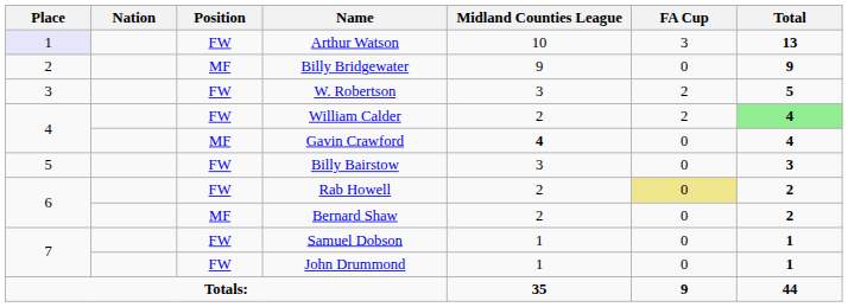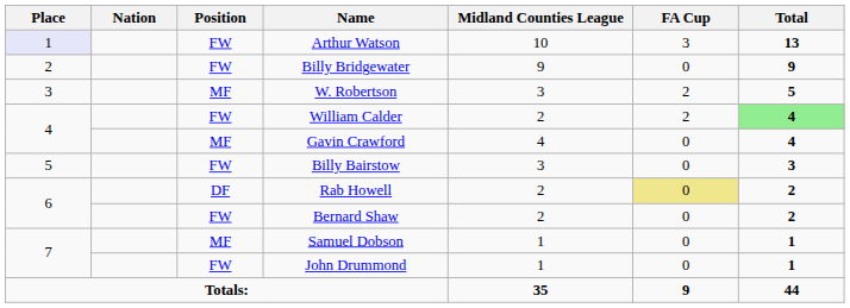 <table class="wikitable" style="font-size: 95%; text-align: center;">
 <tr>
 <th width=80>Place</th>
 <th width=80>Nation</th>
 <th width=80>Position</th>
 <th width=180>Name</th>
 <th width=180>Midland Counties League</th>
 <th width=100>FA Cup</th>
 <th width=100>Total</th>
 </tr>
 <tr>
 <td style="background: lavender;">1</td>
 <td></td>
 <td><a href='#'>FW</a></td>
 <td><a href='#'>Arthur Watson</a></td>
 <td>10</td>
 <td>3</td>
 <td><strong>13</strong></td>
 </tr>
 <tr>
 <td>2</td>
 <td></td>
-<td><a href='#'>MF</a></td>
+<td><a href='#'>FW</a></td>
 <td><a href='#'>Billy Bridgewater</a></td>
 <td>9</td>
 <td>0</td>
 <td><strong>9</strong></td>
 </tr>
 <tr>
 <td>3</td>
 <td></td>
-<td><a href='#'>FW</a></td>
+<td><a href='#'>MF</a></td>
 <td><a href='#'>W. Robertson</a></td>
 <td>3</td>
 <td>2</td>
 <td><strong>5</strong></td>
 </tr>
 <tr>
 <td rowspan="2">4</td>
 <td></td>
 <td><a href='#'>FW</a></td>
 <td><a href='#'>William Calder</a></td>
 <td>2</td>
 <td>2</td>
 <td style="background: lightgreen;"><strong>4</strong></td>
 </tr>
 <tr>
 <td></td>
 <td><a href='#'>MF</a></td>
 <td><a href='#'>Gavin Crawford</a></td>
-<td><strong>4</strong></td>
+<td>4</td>
 <td>0</td>
 <td><strong>4</strong></td>
 </tr>
 <tr>
 <td>5</td>
 <td></td>
 <td><a href='#'>FW</a></td>
 <td><a href='#'>Billy Bairstow</a></td>
 <td>3</td>
 <td>0</td>
 <td><strong>3</strong></td>
 </tr>
 <tr>
 <td rowspan="2">6</td>
 <td></td>
-<td><a href='#'>FW</a></td>
+<td><a href='#'>DF</a></td>
 <td><a href='#'>Rab Howell</a></td>
 <td>2</td>
 <td style="background: khaki;">0</td>
 <td><strong>2</strong></td>
 </tr>
 <tr>
 <td></td>
-<td><a href='#'>MF</a></td>
+<td><a href='#'>FW</a></td>
 <td><a href='#'>Bernard Shaw</a></td>
 <td>2</td>
 <td>0</td>
 <td><strong>2</strong></td>
 </tr>
 <tr>
 <td rowspan="2">7</td>
 <td></td>
-<td><a href='#'>FW</a></td>
+<td><a href='#'>MF</a></td>
 <td><a href='#'>Samuel Dobson</a></td>
 <td>1</td>
 <td>0</td>
 <td><strong>1</strong></td>
 </tr>
 <tr>
 <td></td>
 <td><a href='#'>FW</a></td>
 <td><a href='#'>John Drummond</a></td>
 <td>1</td>
 <td>0</td>
 <td><strong>1</strong></td>
 </tr>
 <tr>
 <td colspan="4"><strong>Totals:</strong></td>
 <td><strong>35</strong></td>
 <td><strong>9</strong></td>
 <td><strong>44</strong></td>
 </tr>
 </table>
